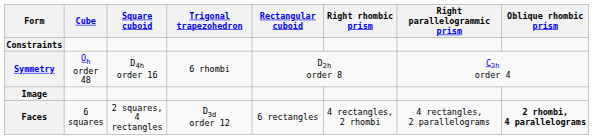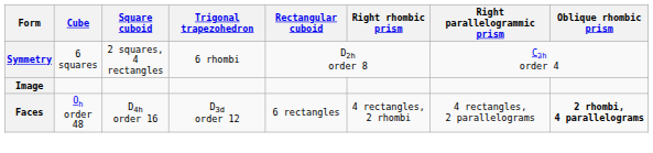 <table class=wikitable width=900>
 <tr>
 <th>Form</th>
 <th><a href='#'>Cube</a></th>
 <th><a href='#'>Square cuboid</a></th>
 <th><a href='#'>Trigonal trapezohedron</a></th>
 <th><a href='#'>Rectangular cuboid</a></th>
 <th>Right rhombic <a href='#'>prism</a></th>
 <th>Right parallelogrammic <a href='#'>prism</a></th>
 <th>Oblique rhombic <a href='#'>prism</a></th>
 </tr>
 <tr align=center>
-<th>Constraints</th>
-<td><br></td>
-<td><br></td>
-<td><br></td>
-<td> <br></td>
-<td><br></td>
-<td> <br></td>
-<td><br></td>
-</tr>
-<tr align=center>
 <th><a href='#'>Symmetry</a></th>
-<td><a href='#'>O<sub>h</sub></a><br>order 48</td>
-<td>D<sub>4h</sub><br>order 16</td>
+<td>6 squares</td>
+<td>2 squares,<br>4 rectangles</td>
 <td>6 rhombi</td>
 <td colspan="2">D<sub>2h</sub><br>order 8</td>
 <td colspan="2"><a href='#'>C<sub>2h</sub></a><br>order 4</td>
 </tr>
 <tr align=center>
 <th>Image</th>
 <td></td>
 <td></td>
 <td></td>
 <td></td>
 <td></td>
 <td></td>
 <td></td>
 </tr>
 <tr align=center>
 <th>Faces</th>
-<td>6 squares</td>
-<td>2 squares,<br>4 rectangles</td>
+<td><a href='#'>O<sub>h</sub></a><br>order 48</td>
+<td>D<sub>4h</sub><br>order 16</td>
 <td>D<sub>3d</sub><br>order 12</td>
 <td>6 rectangles</td>
 <td>4 rectangles,<br>2 rhombi</td>
 <td>4 rectangles,<br>2 parallelograms</td>
 <td><strong>2 rhombi,<br>4 parallelograms</strong></td>
 </tr>
 </table>
